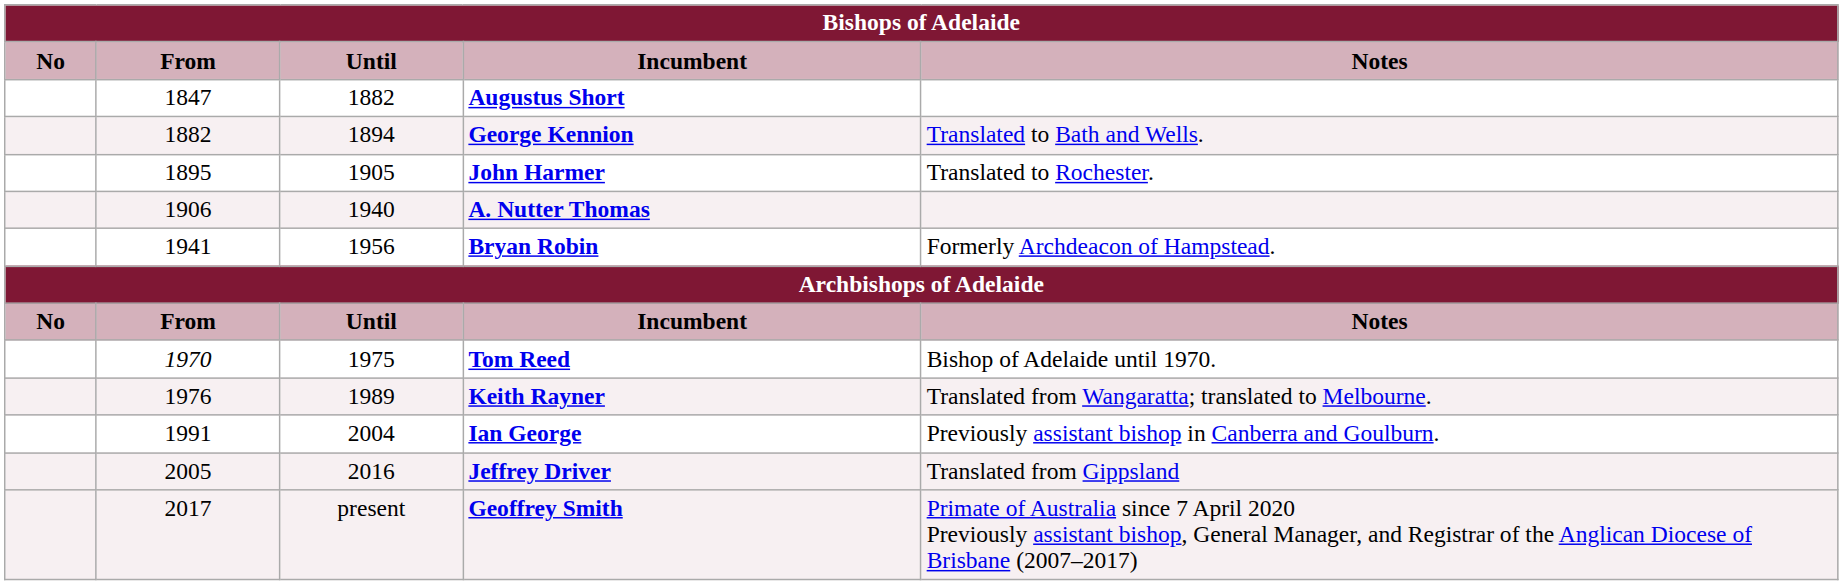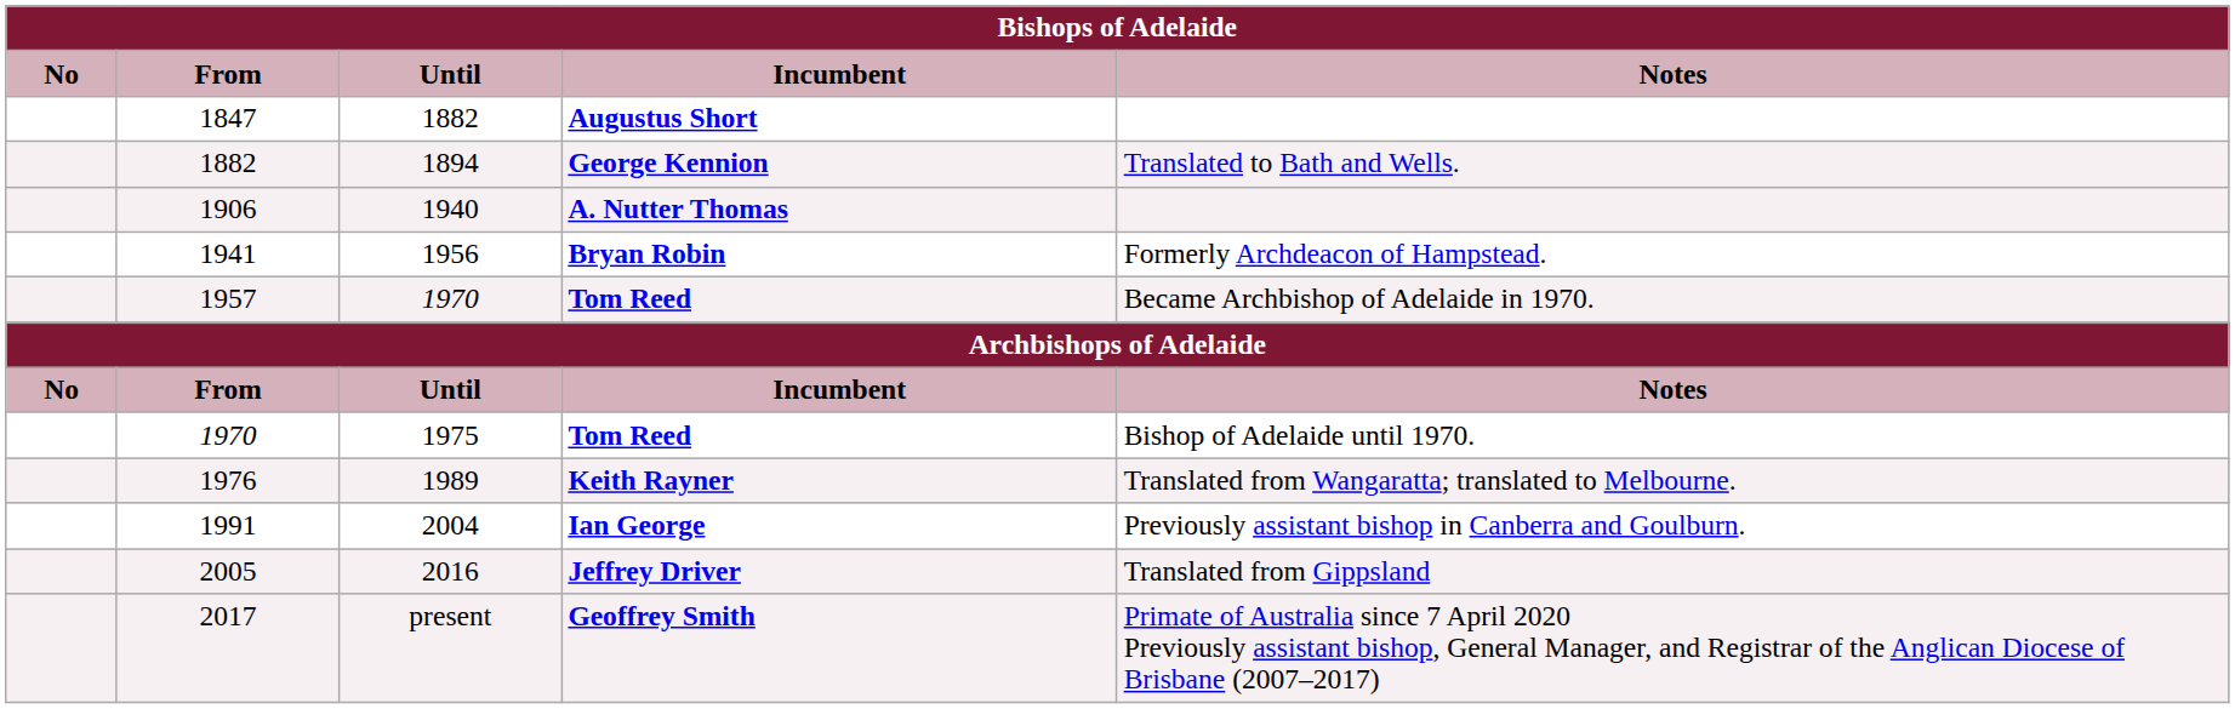 <table class="wikitable">
 <tr>
 <th colspan="5" style="background-color: #7F1734; color: white;">Bishops of Adelaide</th>
 </tr>
 <tr>
 <th style="background-color: #D4B1BB; width: 5%;">No</th>
 <th style="background-color: #D4B1BB; width: 10%;">From</th>
 <th style="background-color: #D4B1BB; width: 10%;">Until</th>
 <th style="background-color: #D4B1BB; width: 25%;">Incumbent</th>
 <th style="background-color: #D4B1BB; width: 50%;">Notes</th>
 </tr>
 <tr valign="top" style="background-color: white;">
 <td style="text-align: center;"></td>
 <td style="text-align: center;">1847</td>
 <td style="text-align: center;">1882</td>
 <td><strong><a href='#'>Augustus Short</a></strong></td>
 <td></td>
 </tr>
 <tr valign="top" style="background-color: #F7F0F2;">
 <td style="text-align: center;"></td>
 <td style="text-align: center;">1882</td>
 <td style="text-align: center;">1894</td>
 <td><strong><a href='#'>George Kennion</a></strong></td>
 <td><a href='#'>Translated</a> to <a href='#'>Bath and Wells</a>.</td>
 </tr>
-<tr valign="top" style="background-color: white;">
-<td style="text-align: center;"></td>
-<td style="text-align: center;">1895</td>
-<td style="text-align: center;">1905</td>
-<td><strong><a href='#'>John Harmer</a></strong></td>
-<td>Translated to <a href='#'>Rochester</a>.</td>
-</tr>
 <tr valign="top" style="background-color: #F7F0F2;">
 <td style="text-align: center;"></td>
 <td style="text-align: center;">1906</td>
 <td style="text-align: center;">1940</td>
 <td><strong><a href='#'>A. Nutter Thomas</a></strong></td>
 <td></td>
 </tr>
 <tr valign="top" style="background-color: white;">
 <td style="text-align: center;"></td>
 <td style="text-align: center;">1941</td>
 <td style="text-align: center;">1956</td>
 <td><strong><a href='#'>Bryan Robin</a></strong></td>
 <td>Formerly <a href='#'>Archdeacon of Hampstead</a>.</td>
+</tr>
+<tr valign="top" style="background-color: #F7F0F2;">
+<td style="text-align: center;"></td>
+<td style="text-align: center;">1957</td>
+<td style="text-align: center;"><em>1970</em></td>
+<td><strong><a href='#'>Tom Reed</a></strong></td>
+<td>Became Archbishop of Adelaide in 1970.</td>
 </tr>
 <tr>
 <th colspan="5" style="background-color: #7F1734; color: white;">Archbishops of Adelaide</th>
 </tr>
 <tr>
 <th style="background-color: #D4B1BB; width: 5%;">No</th>
 <th style="background-color: #D4B1BB; width: 10%;">From</th>
 <th style="background-color: #D4B1BB; width: 10%;">Until</th>
 <th style="background-color: #D4B1BB; width: 25%;">Incumbent</th>
 <th style="background-color: #D4B1BB; width: 50%;">Notes</th>
 </tr>
 <tr valign="top" style="background-color: white;">
 <td style="text-align: center;"></td>
 <td style="text-align: center;"><em>1970</em></td>
 <td style="text-align: center;">1975</td>
 <td><strong><a href='#'>Tom Reed</a></strong></td>
 <td>Bishop of Adelaide until 1970.</td>
 </tr>
 <tr valign="top" style="background-color: #F7F0F2;">
 <td style="text-align: center;"></td>
 <td style="text-align: center;">1976</td>
 <td style="text-align: center;">1989</td>
 <td><strong><a href='#'>Keith Rayner</a></strong></td>
 <td>Translated from <a href='#'>Wangaratta</a>; translated to <a href='#'>Melbourne</a>.</td>
 </tr>
 <tr valign="top" style="background-color: white;">
 <td style="text-align: center;"></td>
 <td style="text-align: center;">1991</td>
 <td style="text-align: center;">2004</td>
 <td><strong><a href='#'>Ian George</a></strong></td>
 <td>Previously <a href='#'>assistant bishop</a> in <a href='#'>Canberra and Goulburn</a>.</td>
 </tr>
 <tr valign="top" style="background-color: #F7F0F2;">
 <td style="text-align: center;"></td>
 <td style="text-align: center;">2005</td>
 <td style="text-align: center;">2016</td>
 <td><strong><a href='#'>Jeffrey Driver</a></strong></td>
 <td>Translated from <a href='#'>Gippsland</a></td>
 </tr>
 <tr valign="top" style="background-color: #F7F0F2;">
 <td style="text-align: center;"></td>
 <td style="text-align: center;">2017</td>
 <td style="text-align: center;">present</td>
 <td><strong><a href='#'>Geoffrey Smith</a></strong></td>
 <td><a href='#'>Primate of Australia</a> since 7 April 2020<br>Previously <a href='#'>assistant bishop</a>, General Manager, and Registrar of the <a href='#'>Anglican Diocese of Brisbane</a> (2007–2017)</td>
 </tr>
 </table>
